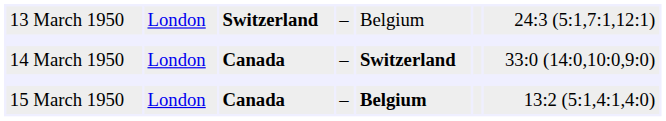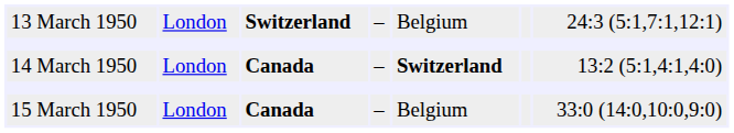 <table cellspacing="2" border="0" cellpadding="3" bgcolor="#EFEFFF" width="90%">
 <tr>
 <td bgcolor="#EEEEEE">13 March 1950</td>
 <td bgcolor="#EEEEEE"><a href='#'>London</a></td>
 <td bgcolor="#EEEEEE"> <strong>Switzerland</strong></td>
 <td bgcolor="#EEEEEE">–</td>
 <td bgcolor="#EEEEEE"> Belgium</td>
 <td bgcolor="#EEEEEE"></td>
 <td bgcolor="#EEEEEE" align="right">24:3 (5:1,7:1,12:1)</td>
 </tr>
 <tr>
 <td></td>
 </tr>
 <tr>
 <td bgcolor="#EEEEEE">14 March 1950</td>
 <td bgcolor="#EEEEEE"><a href='#'>London</a></td>
 <td bgcolor="#EEEEEE"> <strong>Canada</strong></td>
 <td bgcolor="#EEEEEE">–</td>
 <td bgcolor="#EEEEEE"><strong> Switzerland</strong></td>
 <td bgcolor="#EEEEEE"></td>
-<td bgcolor="#EEEEEE" align="right">33:0 (14:0,10:0,9:0)</td>
+<td bgcolor="#EEEEEE" align="right">13:2 (5:1,4:1,4:0)</td>
 </tr>
 <tr>
 <td></td>
 </tr>
 <tr>
 <td bgcolor="#EEEEEE">15 March 1950</td>
 <td bgcolor="#EEEEEE"><a href='#'>London</a></td>
 <td bgcolor="#EEEEEE"> <strong>Canada</strong></td>
 <td bgcolor="#EEEEEE">–</td>
-<td bgcolor="#EEEEEE"><strong> Belgium</strong></td>
+<td bgcolor="#EEEEEE"> Belgium</td>
 <td bgcolor="#EEEEEE"></td>
-<td bgcolor="#EEEEEE" align="right">13:2 (5:1,4:1,4:0)</td>
+<td bgcolor="#EEEEEE" align="right">33:0 (14:0,10:0,9:0)</td>
 </tr>
 </table>
